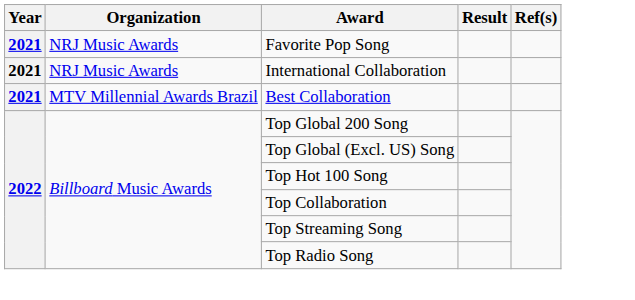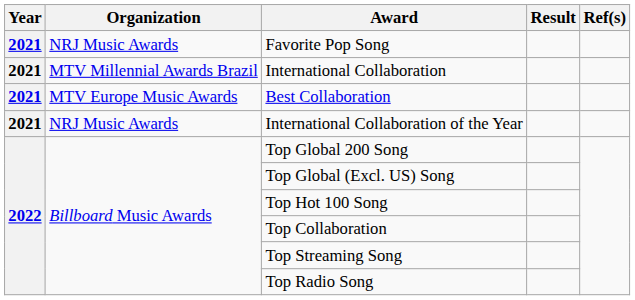 <table class="wikitable plainrowheaders">
 <tr align=center>
 <th scope="col">Year</th>
 <th scope="col">Organization</th>
 <th scope="col">Award</th>
 <th scope="col">Result</th>
 <th scope="col">Ref(s)</th>
 </tr>
 <tr>
 <th scope="row"><a href='#'>2021</a></th>
 <td><a href='#'>NRJ Music Awards</a></td>
 <td>Favorite Pop Song</td>
 <td></td>
 <td style="text-align:center;"></td>
 </tr>
 <tr>
 <th scope="row">2021</th>
-<td><a href='#'>NRJ Music Awards</a></td>
+<td><a href='#'>MTV Millennial Awards Brazil</a></td>
 <td>International Collaboration</td>
 <td></td>
 <td style="text-align:center;"></td>
 </tr>
 <tr>
 <th scope="row"><a href='#'>2021</a></th>
-<td><a href='#'>MTV Millennial Awards Brazil</a></td>
+<td><a href='#'>MTV Europe Music Awards</a></td>
 <td><a href='#'>Best Collaboration</a></td>
+<td></td>
+<td style="text-align:center;"></td>
+</tr>
+<tr>
+<th scope="row">2021</th>
+<td><a href='#'>NRJ Music Awards</a></td>
+<td>International Collaboration of the Year</td>
 <td></td>
 <td style="text-align:center;"></td>
 </tr>
 <tr>
 <th scope="row" rowspan="6"><a href='#'>2022</a></th>
 <td rowspan="6"><a href='#'><em>Billboard</em> Music Awards</a></td>
 <td>Top Global 200 Song</td>
 <td></td>
 <td style="text-align:center;" rowspan="6"></td>
 </tr>
 <tr>
 <td>Top Global (Excl. US) Song</td>
 <td></td>
 </tr>
 <tr>
 <td>Top Hot 100 Song</td>
 <td></td>
 </tr>
 <tr>
 <td>Top Collaboration</td>
 <td></td>
 </tr>
 <tr>
 <td>Top Streaming Song</td>
 <td></td>
 </tr>
 <tr>
 <td>Top Radio Song</td>
 <td></td>
 </tr>
 </table>
